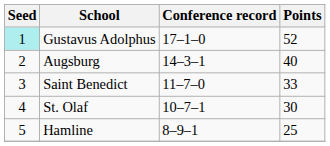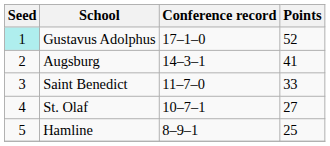 <table class="wikitable">
 <tr>
 <th>Seed</th>
 <th>School</th>
 <th>Conference record</th>
 <th>Points</th>
 </tr>
 <tr>
 <td align=center style="background: paleturquoise;">1</td>
 <td>Gustavus Adolphus</td>
 <td>17–1–0</td>
 <td>52</td>
 </tr>
 <tr>
 <td align=center>2</td>
 <td>Augsburg</td>
 <td>14–3–1</td>
-<td>40</td>
+<td>41</td>
 </tr>
 <tr>
 <td align=center>3</td>
 <td>Saint Benedict</td>
 <td>11–7–0</td>
 <td>33</td>
 </tr>
 <tr>
 <td align=center>4</td>
 <td>St. Olaf</td>
 <td>10–7–1</td>
-<td>30</td>
+<td>27</td>
 </tr>
 <tr>
 <td align=center>5</td>
 <td>Hamline</td>
 <td>8–9–1</td>
 <td>25</td>
 </tr>
 <tr>
 </tr>
 </table>
